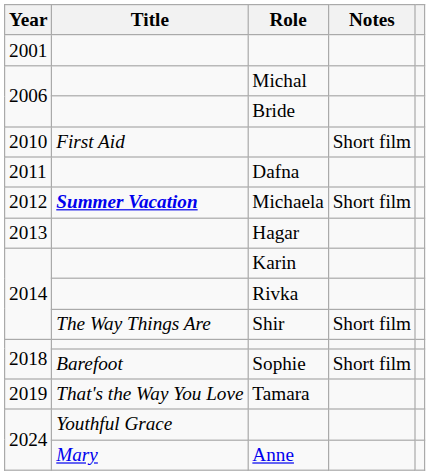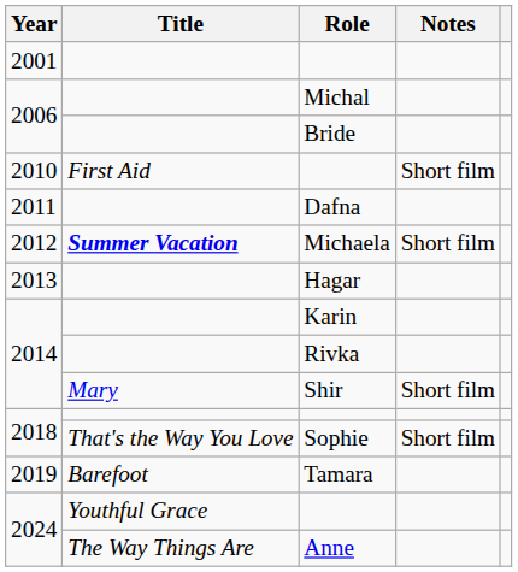 <table class="wikitable plainrowheaders sortable">
 <tr>
 <th>Year</th>
 <th>Title</th>
 <th>Role</th>
 <th class="unsortable">Notes</th>
 <th class="unsortable"></th>
 </tr>
 <tr>
 <td>2001</td>
 <td><em></em></td>
 <td></td>
 <td></td>
 <td></td>
 </tr>
 <tr>
 <td rowspan="2">2006</td>
 <td><em></em></td>
 <td>Michal</td>
 <td></td>
 <td></td>
 </tr>
 <tr>
 <td><em></em></td>
 <td>Bride</td>
 <td></td>
 <td></td>
 </tr>
 <tr>
 <td>2010</td>
 <td><em>First Aid</em></td>
 <td></td>
 <td>Short film</td>
 <td></td>
 </tr>
 <tr>
 <td>2011</td>
 <td><em></em></td>
 <td>Dafna</td>
 <td></td>
 <td></td>
 </tr>
 <tr>
 <td>2012</td>
 <td><strong><em><a href='#'>Summer Vacation</a></em></strong></td>
 <td>Michaela</td>
 <td>Short film</td>
 <td></td>
 </tr>
 <tr>
 <td>2013</td>
 <td><em></em></td>
 <td>Hagar</td>
 <td></td>
 <td></td>
 </tr>
 <tr>
 <td rowspan="3">2014</td>
 <td><em></em></td>
 <td>Karin</td>
 <td></td>
 <td></td>
 </tr>
 <tr>
 <td><em></em></td>
 <td>Rivka</td>
 <td></td>
 <td></td>
 </tr>
 <tr>
-<td><em>The Way Things Are</em></td>
+<td><em><a href='#'>Mary</a></em></td>
 <td>Shir</td>
 <td>Short film</td>
 <td></td>
 </tr>
 <tr>
 <td rowspan="2">2018</td>
 <td><em></em></td>
 <td></td>
 <td></td>
 <td></td>
 </tr>
 <tr>
-<td><em>Barefoot</em></td>
+<td><em>That's the Way You Love</em></td>
 <td>Sophie</td>
 <td>Short film</td>
 <td></td>
 </tr>
 <tr>
 <td>2019</td>
-<td><em>That's the Way You Love</em></td>
+<td><em>Barefoot</em></td>
 <td>Tamara</td>
 <td></td>
 <td></td>
 </tr>
 <tr>
 <td rowspan="2">2024</td>
 <td><em>Youthful Grace</em></td>
 <td></td>
 <td></td>
 <td></td>
 </tr>
 <tr>
-<td><em><a href='#'>Mary</a></em></td>
+<td><em>The Way Things Are</em></td>
 <td><a href='#'>Anne</a></td>
 <td></td>
 <td></td>
 </tr>
 </table>
